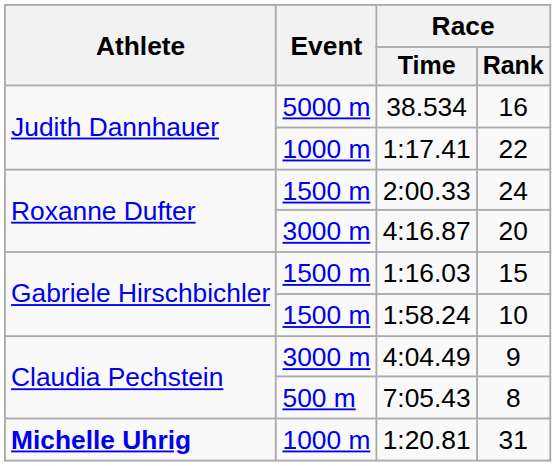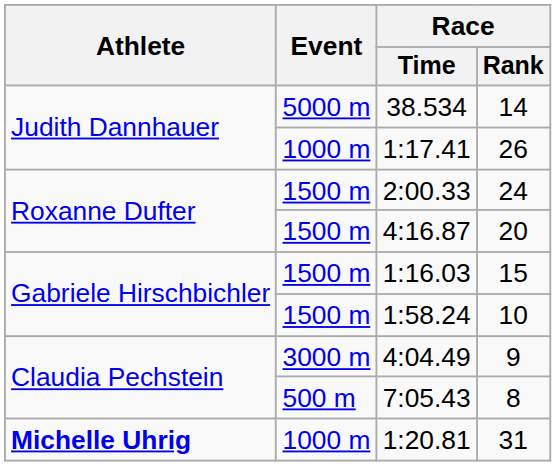 <table class="wikitable" style="font-size:90%">
 <tr>
 <th rowspan=2>Athlete</th>
 <th rowspan=2>Event</th>
 <th colspan="2">Race</th>
 </tr>
 <tr style="font-size:95%">
 <th>Time</th>
 <th>Rank</th>
 </tr>
 <tr align=center>
 <td align=left rowspan=2><a href='#'>Judith Dannhauer</a></td>
 <td align=left><a href='#'>5000 m</a></td>
 <td>38.534</td>
-<td>16</td>
+<td>14</td>
 </tr>
 <tr align=center>
 <td align=left><a href='#'>1000 m</a></td>
 <td>1:17.41</td>
-<td>22</td>
+<td>26</td>
 </tr>
 <tr align=center>
 <td align=left rowspan=2><a href='#'>Roxanne Dufter</a></td>
 <td align=left><a href='#'>1500 m</a></td>
 <td>2:00.33</td>
 <td>24</td>
 </tr>
 <tr align=center>
-<td align=left><a href='#'>3000 m</a></td>
+<td align=left><a href='#'>1500 m</a></td>
 <td>4:16.87</td>
 <td>20</td>
 </tr>
 <tr align=center>
 <td align=left rowspan=2><a href='#'>Gabriele Hirschbichler</a></td>
 <td align=left><a href='#'>1500 m</a></td>
 <td>1:16.03</td>
 <td>15</td>
 </tr>
 <tr align=center>
 <td align=left><a href='#'>1500 m</a></td>
 <td>1:58.24</td>
 <td>10</td>
 </tr>
 <tr align=center>
 <td align=left rowspan=2><a href='#'>Claudia Pechstein</a></td>
 <td align=left><a href='#'>3000 m</a></td>
 <td>4:04.49</td>
 <td>9</td>
 </tr>
 <tr align=center>
 <td align=left><a href='#'>500 m</a></td>
 <td>7:05.43</td>
 <td>8</td>
 </tr>
 <tr align=center>
 <td align=left><strong><a href='#'>Michelle Uhrig</a></strong></td>
 <td align=left><a href='#'>1000 m</a></td>
 <td>1:20.81</td>
 <td>31</td>
 </tr>
 </table>
